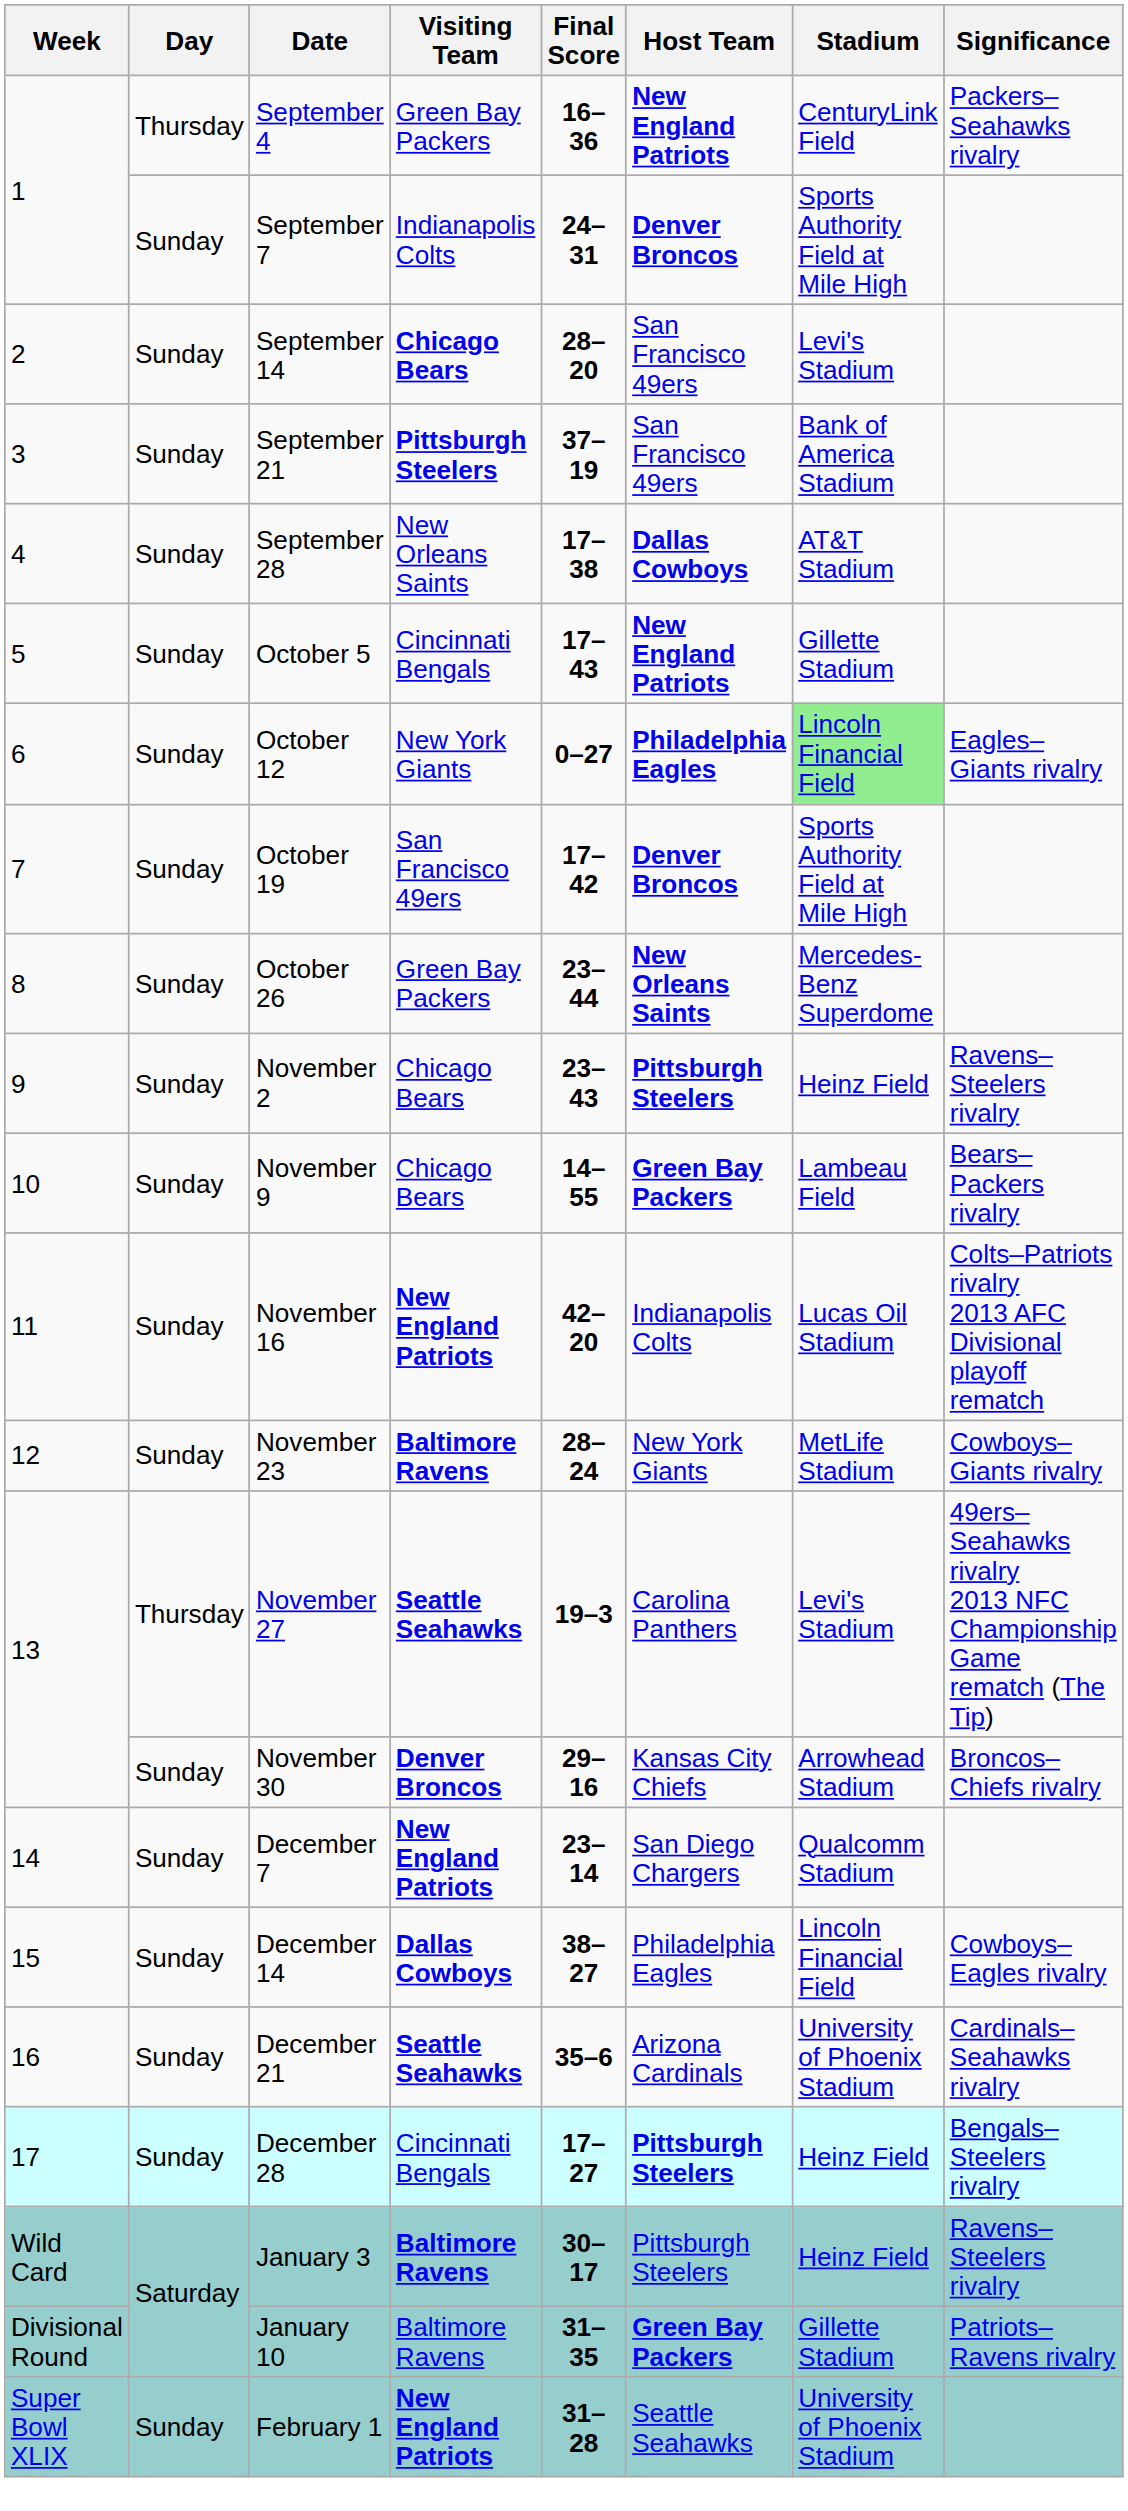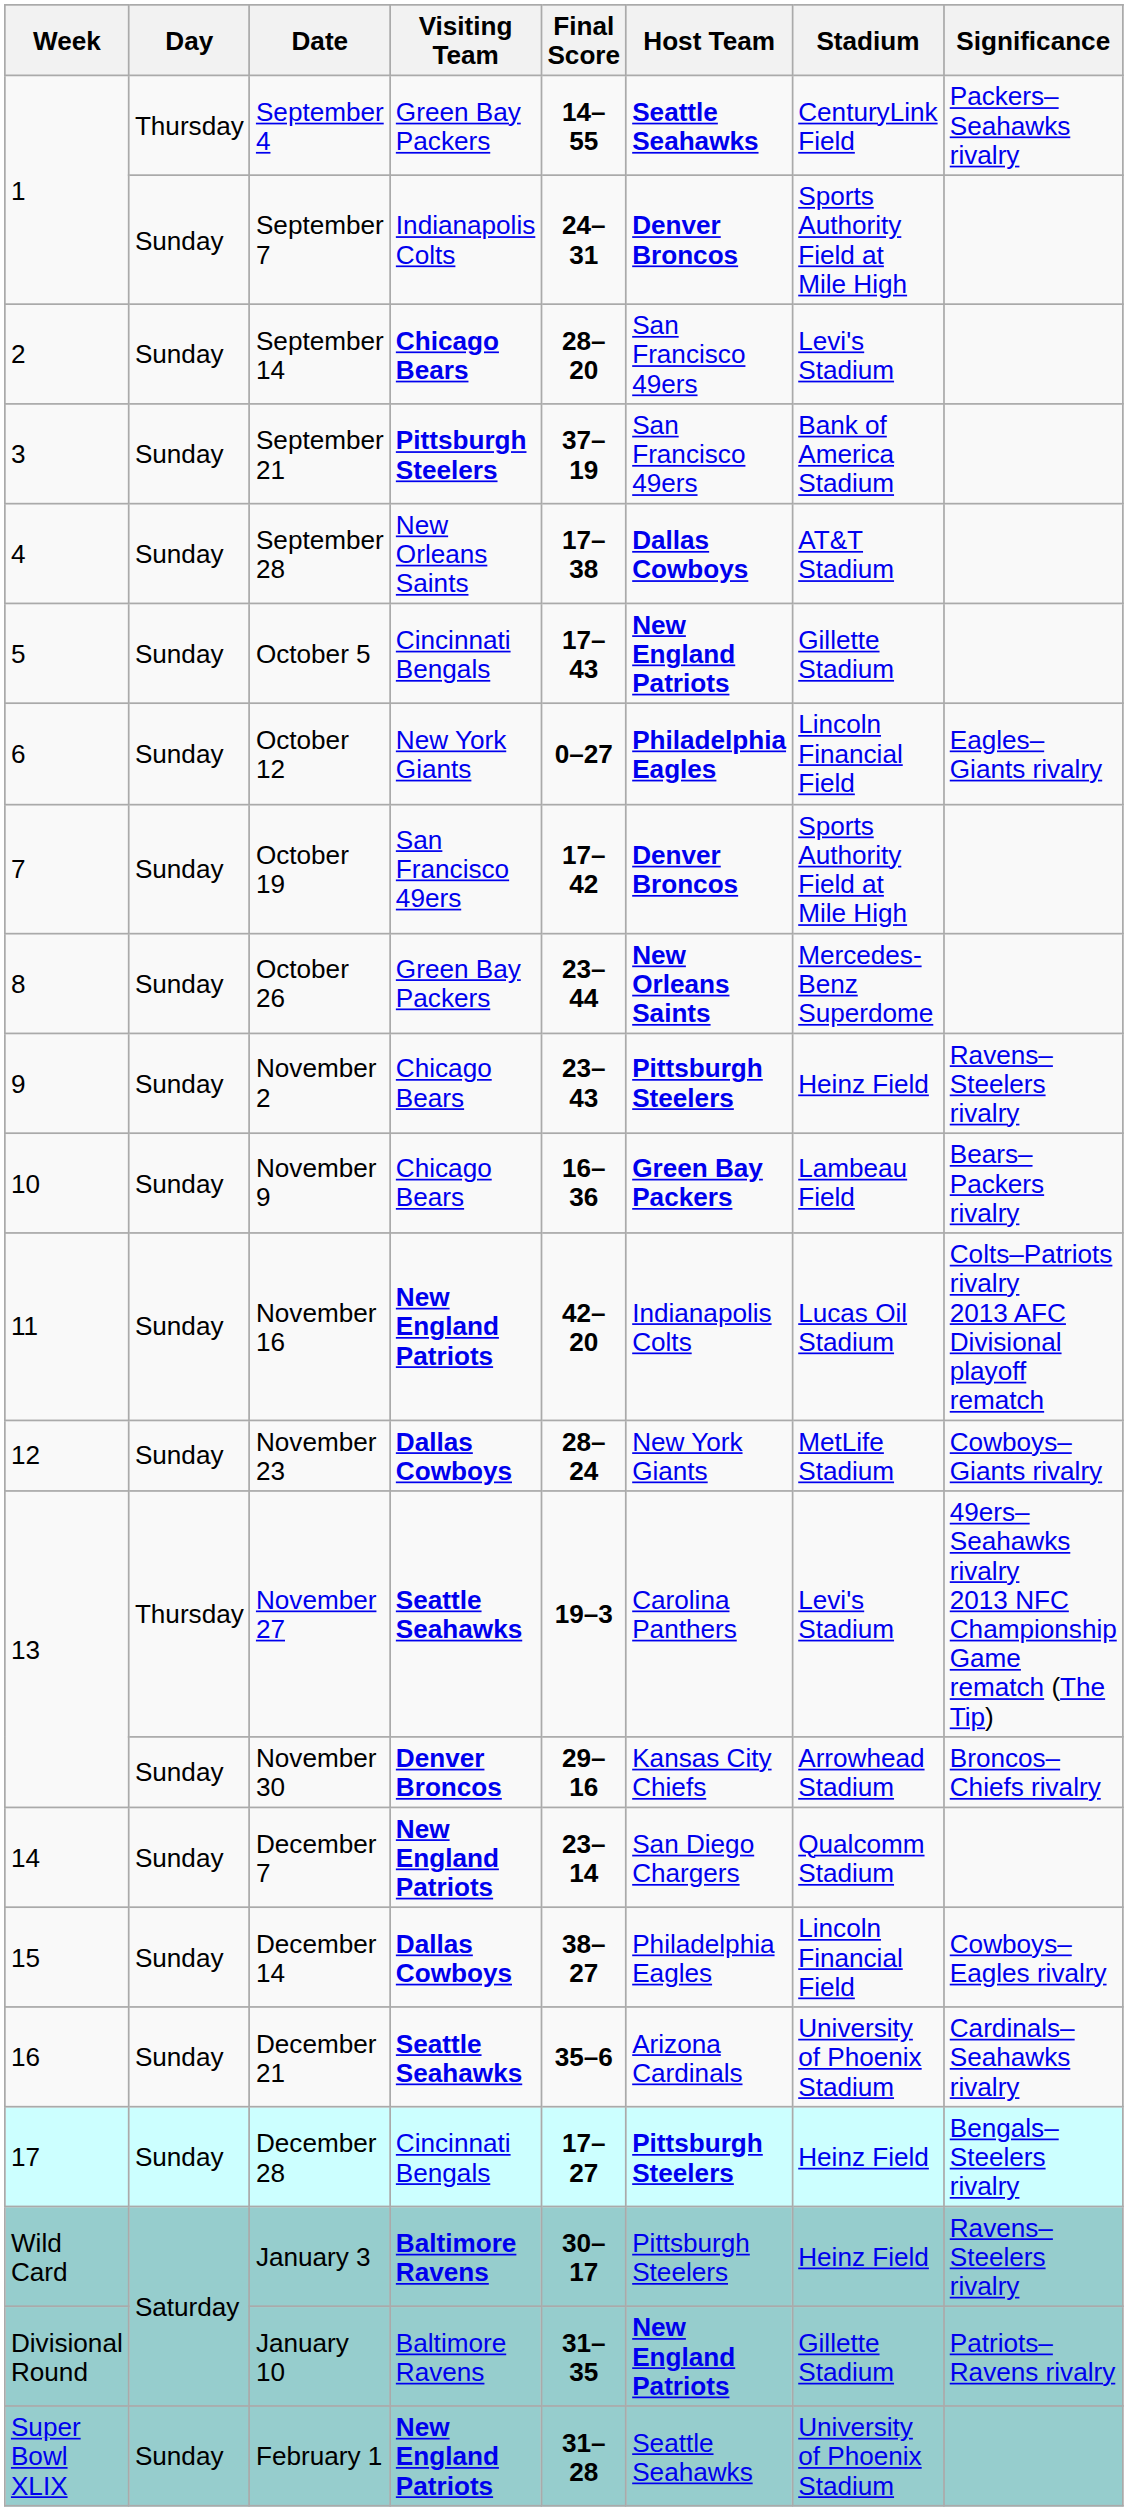 <table class="wikitable" style="font-size: 95%;">
 <tr>
 <th>Week</th>
 <th>Day</th>
 <th>Date</th>
 <th>Visiting Team</th>
 <th>Final Score</th>
 <th>Host Team</th>
 <th>Stadium</th>
 <th>Significance</th>
 </tr>
 <tr>
 <td rowspan="2">1</td>
 <td>Thursday</td>
 <td><a href='#'>September 4</a></td>
 <td><a href='#'>Green Bay Packers</a></td>
-<td align="center"><strong>16–36</strong></td>
-<td><strong><a href='#'>New England Patriots</a></strong></td>
+<td align="center"><strong>14–55</strong></td>
+<td><strong><a href='#'>Seattle Seahawks</a></strong></td>
 <td><a href='#'>CenturyLink Field</a></td>
 <td><a href='#'>Packers–Seahawks rivalry</a></td>
 </tr>
 <tr>
 <td>Sunday</td>
 <td>September 7</td>
 <td><a href='#'>Indianapolis Colts</a></td>
 <td align="center"><strong>24–31</strong></td>
 <td><strong><a href='#'>Denver Broncos</a></strong></td>
 <td><a href='#'>Sports Authority Field at Mile High</a></td>
 <td></td>
 </tr>
 <tr>
 <td>2</td>
 <td>Sunday</td>
 <td>September 14</td>
 <td><strong><a href='#'>Chicago Bears</a></strong></td>
 <td align="center"><strong>28–20</strong></td>
 <td><a href='#'>San Francisco 49ers</a></td>
 <td><a href='#'>Levi's Stadium</a></td>
 <td></td>
 </tr>
 <tr>
 <td>3</td>
 <td>Sunday</td>
 <td>September 21</td>
 <td><strong><a href='#'>Pittsburgh Steelers</a></strong></td>
 <td align="center"><strong>37–19</strong></td>
 <td><a href='#'>San Francisco 49ers</a></td>
 <td><a href='#'>Bank of America Stadium</a></td>
 <td></td>
 </tr>
 <tr>
 <td>4</td>
 <td>Sunday</td>
 <td>September 28</td>
 <td><a href='#'>New Orleans Saints</a></td>
 <td align="center"><strong>17–38</strong></td>
 <td><strong><a href='#'>Dallas Cowboys</a></strong></td>
 <td><a href='#'>AT&T Stadium</a></td>
 <td></td>
 </tr>
 <tr>
 <td>5</td>
 <td>Sunday</td>
 <td>October 5</td>
 <td><a href='#'>Cincinnati Bengals</a></td>
 <td align="center"><strong>17–43</strong></td>
 <td><strong><a href='#'>New England Patriots</a></strong></td>
 <td><a href='#'>Gillette Stadium</a></td>
 <td></td>
 </tr>
 <tr>
 <td>6</td>
 <td>Sunday</td>
 <td>October 12</td>
 <td><a href='#'>New York Giants</a></td>
 <td align="center"><strong>0–27</strong></td>
 <td><strong><a href='#'>Philadelphia Eagles</a></strong></td>
-<td style="background: lightgreen;"><a href='#'>Lincoln Financial Field</a></td>
+<td><a href='#'>Lincoln Financial Field</a></td>
 <td><a href='#'>Eagles–Giants rivalry</a></td>
 </tr>
 <tr>
 <td>7</td>
 <td>Sunday</td>
 <td>October 19</td>
 <td><a href='#'>San Francisco 49ers</a></td>
 <td align="center"><strong>17–42</strong></td>
 <td><strong><a href='#'>Denver Broncos</a></strong></td>
 <td><a href='#'>Sports Authority Field at Mile High</a></td>
 <td></td>
 </tr>
 <tr>
 <td>8</td>
 <td>Sunday</td>
 <td>October 26</td>
 <td><a href='#'>Green Bay Packers</a></td>
 <td align="center"><strong>23–44</strong></td>
 <td><strong><a href='#'>New Orleans Saints</a></strong></td>
 <td><a href='#'>Mercedes-Benz Superdome</a></td>
 <td></td>
 </tr>
 <tr>
 <td>9</td>
 <td>Sunday</td>
 <td>November 2</td>
 <td><a href='#'>Chicago Bears</a></td>
 <td align="center"><strong>23–43</strong></td>
 <td><strong><a href='#'>Pittsburgh Steelers</a></strong></td>
 <td><a href='#'>Heinz Field</a></td>
 <td><a href='#'>Ravens–Steelers rivalry</a></td>
 </tr>
 <tr>
 <td>10</td>
 <td>Sunday</td>
 <td>November 9</td>
 <td><a href='#'>Chicago Bears</a></td>
-<td align="center"><strong>14–55</strong></td>
+<td align="center"><strong>16–36</strong></td>
 <td><strong><a href='#'>Green Bay Packers</a></strong></td>
 <td><a href='#'>Lambeau Field</a></td>
 <td><a href='#'>Bears–Packers rivalry</a></td>
 </tr>
 <tr>
 <td>11</td>
 <td>Sunday</td>
 <td>November 16</td>
 <td><strong><a href='#'>New England Patriots</a></strong></td>
 <td align="center"><strong>42–20</strong></td>
 <td><a href='#'>Indianapolis Colts</a></td>
 <td><a href='#'>Lucas Oil Stadium</a></td>
 <td><a href='#'>Colts–Patriots rivalry</a><br><a href='#'>2013 AFC Divisional playoff rematch</a></td>
 </tr>
 <tr>
 <td>12</td>
 <td>Sunday</td>
 <td>November 23</td>
-<td><strong><a href='#'>Baltimore Ravens</a></strong></td>
+<td><strong><a href='#'>Dallas Cowboys</a></strong></td>
 <td align="center"><strong>28–24</strong></td>
 <td><a href='#'>New York Giants</a></td>
 <td><a href='#'>MetLife Stadium</a></td>
 <td><a href='#'>Cowboys–Giants rivalry</a></td>
 </tr>
 <tr>
 <td rowspan="2">13</td>
 <td>Thursday</td>
 <td><a href='#'>November 27</a></td>
 <td><strong><a href='#'>Seattle Seahawks</a></strong></td>
 <td align="center"><strong>19–3</strong></td>
 <td><a href='#'>Carolina Panthers</a></td>
 <td><a href='#'>Levi's Stadium</a></td>
 <td><a href='#'>49ers–Seahawks rivalry</a><br><a href='#'>2013 NFC Championship Game rematch</a> (<a href='#'>The Tip</a>)</td>
 </tr>
 <tr>
 <td>Sunday</td>
 <td>November 30</td>
 <td><strong><a href='#'>Denver Broncos</a></strong></td>
 <td align="center"><strong>29–16</strong></td>
 <td><a href='#'>Kansas City Chiefs</a></td>
 <td><a href='#'>Arrowhead Stadium</a></td>
 <td><a href='#'>Broncos–Chiefs rivalry</a></td>
 </tr>
 <tr>
 <td>14</td>
 <td>Sunday</td>
 <td>December 7</td>
 <td><strong><a href='#'>New England Patriots</a></strong></td>
 <td align="center"><strong>23–14</strong></td>
 <td><a href='#'>San Diego Chargers</a></td>
 <td><a href='#'>Qualcomm Stadium</a></td>
 <td></td>
 </tr>
 <tr>
 <td>15</td>
 <td>Sunday</td>
 <td>December 14</td>
 <td><strong><a href='#'>Dallas Cowboys</a></strong></td>
 <td align="center"><strong>38–27</strong></td>
 <td><a href='#'>Philadelphia Eagles</a></td>
 <td><a href='#'>Lincoln Financial Field</a></td>
 <td><a href='#'>Cowboys–Eagles rivalry</a></td>
 </tr>
 <tr>
 <td>16</td>
 <td>Sunday</td>
 <td>December 21</td>
 <td><strong><a href='#'>Seattle Seahawks</a></strong></td>
 <td align="center"><strong>35–6</strong></td>
 <td><a href='#'>Arizona Cardinals</a></td>
 <td><a href='#'>University of Phoenix Stadium</a></td>
 <td><a href='#'>Cardinals–Seahawks rivalry</a></td>
 </tr>
 <tr bgcolor="#ccffff">
 <td>17</td>
 <td>Sunday</td>
 <td>December 28</td>
 <td><a href='#'>Cincinnati Bengals</a></td>
 <td align="center"><strong>17–27</strong></td>
 <td><strong><a href='#'>Pittsburgh Steelers</a></strong></td>
 <td><a href='#'>Heinz Field</a></td>
 <td><a href='#'>Bengals–Steelers rivalry</a></td>
 </tr>
 <tr bgcolor="#96cdcd">
 <td>Wild Card</td>
 <td rowspan="2">Saturday</td>
 <td>January 3</td>
 <td><strong><a href='#'>Baltimore Ravens</a></strong></td>
 <td align="center"><strong>30–17</strong></td>
 <td><a href='#'>Pittsburgh Steelers</a></td>
 <td><a href='#'>Heinz Field</a></td>
 <td><a href='#'>Ravens–Steelers rivalry</a></td>
 </tr>
 <tr bgcolor="#96cdcd">
 <td>Divisional Round</td>
 <td>January 10</td>
 <td><a href='#'>Baltimore Ravens</a></td>
 <td align="center"><strong>31–35</strong></td>
-<td><strong><a href='#'>Green Bay Packers</a></strong></td>
+<td><strong><a href='#'>New England Patriots</a></strong></td>
 <td><a href='#'>Gillette Stadium</a></td>
 <td><a href='#'>Patriots–Ravens rivalry</a></td>
 </tr>
 <tr bgcolor="#96cdcd">
 <td><a href='#'>Super Bowl XLIX</a></td>
 <td>Sunday</td>
 <td>February 1</td>
 <td><strong><a href='#'>New England Patriots</a></strong></td>
 <td align="center"><strong>31–28</strong></td>
 <td><a href='#'>Seattle Seahawks</a></td>
 <td><a href='#'>University of Phoenix Stadium</a></td>
 <td></td>
 </tr>
 </table>
